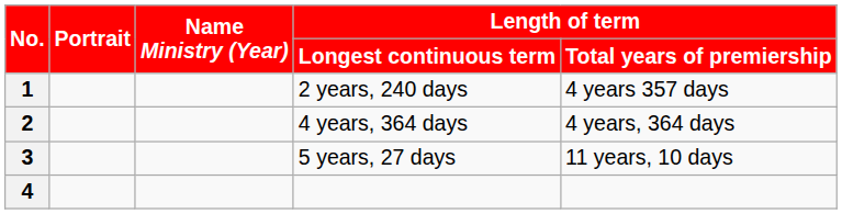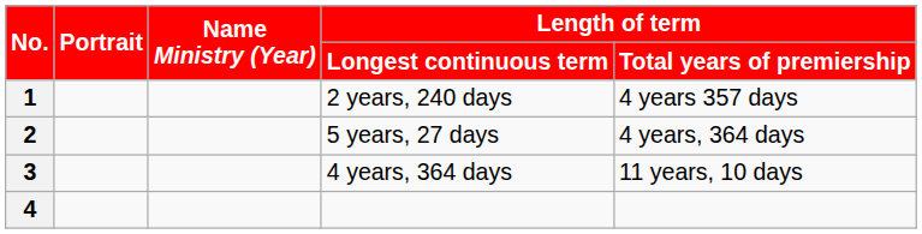 <table class="wikitable sortable"  text-align:center">
 <tr>
 <th data-sort-type=number rowspan="2" ! Style="background-color:#FF0000; color:white">No.</th>
 <th rowspan="2" Style="background-color:#FF0000; color:white">Portrait</th>
 <th rowspan="2" Style="background-color:#FF0000; color:white">Name<br><em>Ministry (Year)</em></th>
 <th colspan="2"  Style="background-color:#FF0000; color:white">Length of term</th>
 </tr>
 <tr>
 <th Style="background-color:#FF0000; color:white">Longest continuous term</th>
 <th Style="background-color:#FF0000; color:white">Total years of premiership</th>
 </tr>
 <tr>
 <th data-sort-value="1">1</th>
 <td></td>
 <td><strong></strong> <br></td>
 <td>2 years, 240 days</td>
 <td>4 years 357 days</td>
 </tr>
 <tr>
 <th data-sort-value="1">2</th>
 <td></td>
 <td><strong></strong><br></td>
-<td>4 years, 364 days</td>
+<td>5 years, 27 days</td>
 <td>4 years, 364 days</td>
 </tr>
 <tr>
 <th data-sort-value="2">3</th>
 <td></td>
 <td><strong></strong><br></td>
-<td>5 years, 27 days</td>
+<td>4 years, 364 days</td>
 <td>11 years, 10 days</td>
 </tr>
 <tr>
 <th data-sort-value="3">4</th>
 <td></td>
 <td><strong></strong> <br></td>
 <td><strong></strong></td>
 <td><strong></strong></td>
 </tr>
 </table>
